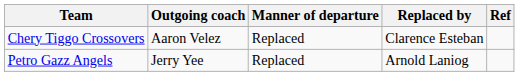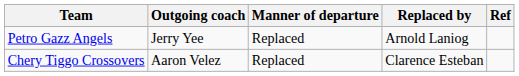 <table class=wikitable>
 <tr>
 <th>Team</th>
 <th>Outgoing coach</th>
 <th>Manner of departure</th>
 <th>Replaced by</th>
 <th>Ref</th>
 </tr>
 <tr>
+<td><a href='#'>Petro Gazz Angels</a></td>
+<td> Jerry Yee</td>
+<td>Replaced</td>
+<td> Arnold Laniog</td>
+<td></td>
+</tr>
+<tr>
 <td><a href='#'>Chery Tiggo Crossovers</a></td>
 <td> Aaron Velez</td>
 <td>Replaced</td>
 <td> Clarence Esteban</td>
 <td></td>
 </tr>
-<tr>
-<td><a href='#'>Petro Gazz Angels</a></td>
-<td> Jerry Yee</td>
-<td>Replaced</td>
-<td> Arnold Laniog</td>
-<td></td>
-</tr>
 </table>
